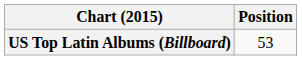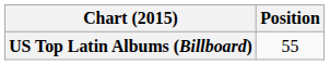 <table class="wikitable plainrowheaders" style="text-align:center">
 <tr>
 <th scope="col">Chart (2015)</th>
 <th scope="col">Position</th>
 </tr>
 <tr>
 <th scope="row">US Top Latin Albums (<em>Billboard</em>)</th>
-<td>53</td>
+<td>55</td>
 </tr>
 </table>
